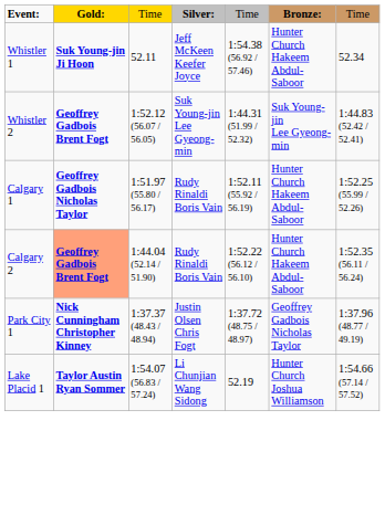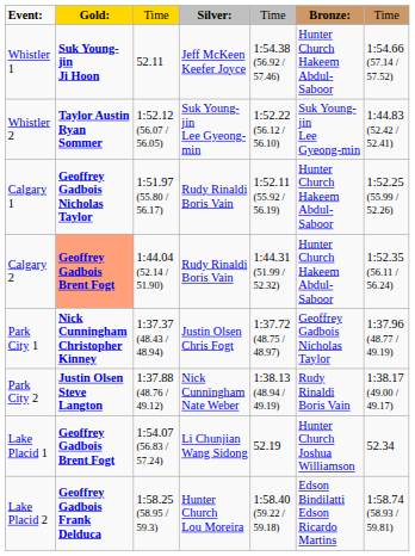 <table class="wikitable" style="width:85%;">
 <tr>
 <td><strong>Event:</strong></td>
 <td !  style="text-align:center; background:gold;"><strong>Gold:</strong></td>
 <td !  style="text-align:center; background:gold;">Time</td>
 <td !  style="text-align:center; background:silver;"><strong>Silver:</strong></td>
 <td !  style="text-align:center; background:silver;">Time</td>
 <td !  style="text-align:center; background:#c96;"><strong>Bronze:</strong></td>
 <td !  style="text-align:center; background:#c96;">Time</td>
 </tr>
 <tr>
 <td> <a href='#'>Whistler</a> 1</td>
 <td><strong><a href='#'>Suk Young-jin</a></strong><br><strong><a href='#'>Ji Hoon</a></strong><br><small></small></td>
 <td>52.11</td>
 <td><a href='#'>Jeff McKeen</a><br><a href='#'>Keefer Joyce</a><br><small></small></td>
 <td>1:54.38<br><small>(56.92 / 57.46)</small></td>
 <td><a href='#'>Hunter Church</a><br><a href='#'>Hakeem Abdul-Saboor</a><br><small></small></td>
-<td>52.34</td>
+<td>1:54.66<br><small>(57.14 / 57.52)</small></td>
 </tr>
 <tr>
 <td> <a href='#'>Whistler</a> 2</td>
-<td><strong><a href='#'>Geoffrey Gadbois</a></strong><br><strong><a href='#'>Brent Fogt</a></strong><br><small></small></td>
+<td><strong><a href='#'>Taylor Austin</a></strong><br><strong><a href='#'>Ryan Sommer</a></strong><br><small></small></td>
 <td>1:52.12<br><small>(56.07 / 56.05)</small></td>
 <td><a href='#'>Suk Young-jin</a><br><a href='#'>Lee Gyeong-min</a><br><small></small></td>
-<td>1:44.31<br><small>(51.99 / 52.32)</small></td>
+<td>1:52.22<br><small>(56.12 / 56.10)</small></td>
 <td><a href='#'>Suk Young-jin</a><br><a href='#'>Lee Gyeong-min</a><br><small></small></td>
 <td>1:44.83<br><small>(52.42 / 52.41)</small></td>
 </tr>
 <tr>
 <td> <a href='#'>Calgary</a> 1</td>
 <td><strong><a href='#'>Geoffrey Gadbois</a></strong><br><strong><a href='#'>Nicholas Taylor</a></strong><br><small></small></td>
 <td>1:51.97<br><small>(55.80 / 56.17)</small></td>
 <td><a href='#'>Rudy Rinaldi</a><br><a href='#'>Boris Vain</a><br><small></small></td>
 <td>1:52.11<br><small>(55.92 / 56.19)</small></td>
 <td><a href='#'>Hunter Church</a><br><a href='#'>Hakeem Abdul-Saboor</a><br><small></small></td>
 <td>1:52.25<br><small>(55.99 / 52.26)</small></td>
 </tr>
 <tr>
 <td> <a href='#'>Calgary</a> 2</td>
 <td style="background: lightsalmon;"><strong><a href='#'>Geoffrey Gadbois</a></strong><br><strong><a href='#'>Brent Fogt</a></strong><br><small></small></td>
 <td>1:44.04<br><small>(52.14 / 51.90)</small></td>
 <td><a href='#'>Rudy Rinaldi</a><br><a href='#'>Boris Vain</a><br><small></small></td>
-<td>1:52.22<br><small>(56.12 / 56.10)</small></td>
+<td>1:44.31<br><small>(51.99 / 52.32)</small></td>
 <td><a href='#'>Hunter Church</a><br><a href='#'>Hakeem Abdul-Saboor</a><br><small></small></td>
 <td>1:52.35<br><small>(56.11 / 56.24)</small></td>
 </tr>
 <tr>
 <td> <a href='#'>Park City</a> 1</td>
 <td><strong><a href='#'>Nick Cunningham</a></strong><br><strong><a href='#'>Christopher Kinney</a></strong><br><small></small></td>
 <td>1:37.37<br><small>(48.43 / 48.94)</small></td>
 <td><a href='#'>Justin Olsen</a><br><a href='#'>Chris Fogt</a><br><small></small></td>
 <td>1:37.72<br><small>(48.75 / 48.97)</small></td>
 <td><a href='#'>Geoffrey Gadbois</a><br><a href='#'>Nicholas Taylor</a><br><small></small></td>
 <td>1:37.96<br><small>(48.77 / 49.19)</small></td>
 </tr>
 <tr>
+<td> <a href='#'>Park City</a> 2</td>
+<td><strong><a href='#'>Justin Olsen</a></strong><br><strong><a href='#'>Steve Langton</a></strong><br><small></small></td>
+<td>1:37.88<br><small>(48.76 / 49.12)</small></td>
+<td><a href='#'>Nick Cunningham</a><br><a href='#'>Nate Weber</a><br><small></small></td>
+<td>1:38.13<br><small>(48.94 / 49.19)</small></td>
+<td><a href='#'>Rudy Rinaldi</a><br><a href='#'>Boris Vain</a><br><small></small></td>
+<td>1:38.17<br><small>(49.00 / 49.17)</small></td>
+</tr>
+<tr>
 <td> <a href='#'>Lake Placid</a> 1</td>
-<td><strong><a href='#'>Taylor Austin</a></strong><br><strong><a href='#'>Ryan Sommer</a></strong><br><small></small></td>
+<td><strong><a href='#'>Geoffrey Gadbois</a></strong><br><strong><a href='#'>Brent Fogt</a></strong><br><small></small></td>
 <td>1:54.07<br><small>(56.83 / 57.24)</small></td>
 <td><a href='#'>Li Chunjian</a><br><a href='#'>Wang Sidong</a><br><small></small></td>
 <td>52.19</td>
 <td><a href='#'>Hunter Church</a><br><a href='#'>Joshua Williamson</a><br><small></small></td>
-<td>1:54.66<br><small>(57.14 / 57.52)</small></td>
+<td>52.34</td>
+</tr>
+<tr>
+<td> <a href='#'>Lake Placid</a> 2</td>
+<td><strong><a href='#'>Geoffrey Gadbois</a></strong><br><strong><a href='#'>Frank Delduca</a></strong><br><small></small></td>
+<td>1:58.25<br><small>(58.95 / 59.3)</small></td>
+<td><a href='#'>Hunter Church</a><br><a href='#'>Lou Moreira</a><br><small></small></td>
+<td>1:58.40<br><small>(59.22 / 59.18)</small></td>
+<td><a href='#'>Edson Bindilatti</a><br><a href='#'>Edson Ricardo Martins</a><br><small></small></td>
+<td>1:58.74<br><small>(58.93 / 59.81)</small></td>
 </tr>
 </table>
